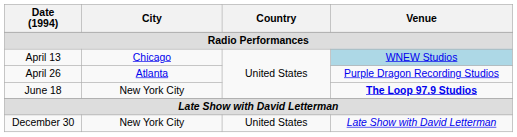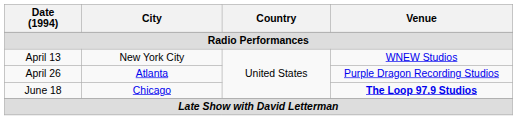 <table class="wikitable plainrowheaders" style="text-align:center;">
 <tr>
 <th scope="col" style="width:7em;">Date<br>(1994)</th>
 <th scope="col" style="width:13em;">City</th>
 <th scope="col" style="width:10em;">Country</th>
 <th scope="col" style="width:17em;">Venue</th>
 </tr>
 <tr>
 </tr>
 <tr style="background:#ddd;">
 <td colspan="4" style="text-align:center;"><strong>Radio Performances</strong></td>
 </tr>
 <tr>
 <td>April 13</td>
-<td><a href='#'>Chicago</a></td>
+<td>New York City</td>
 <td rowspan="3">United States</td>
-<td style="background: lightblue;"><a href='#'>WNEW Studios</a></td>
+<td><a href='#'>WNEW Studios</a></td>
 </tr>
 <tr>
 <td>April 26</td>
 <td><a href='#'>Atlanta</a></td>
 <td><a href='#'>Purple Dragon Recording Studios</a></td>
 </tr>
 <tr>
 <td>June 18</td>
-<td>New York City</td>
+<td><a href='#'>Chicago</a></td>
 <td><strong><a href='#'>The Loop 97.9 Studios</a></strong></td>
 </tr>
 <tr>
 </tr>
 <tr style="background:#ddd;">
 <td colspan="4" style="text-align:center;"><strong><em>Late Show with David Letterman</em></strong></td>
 </tr>
-<tr>
-<td>December 30</td>
-<td>New York City</td>
-<td>United States</td>
-<td><em><a href='#'>Late Show with David Letterman</a></em></td>
-</tr>
 </table>
